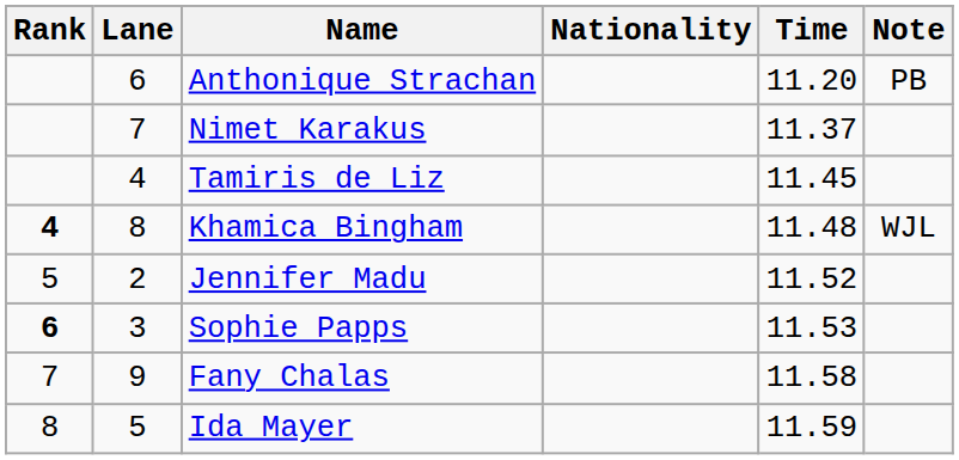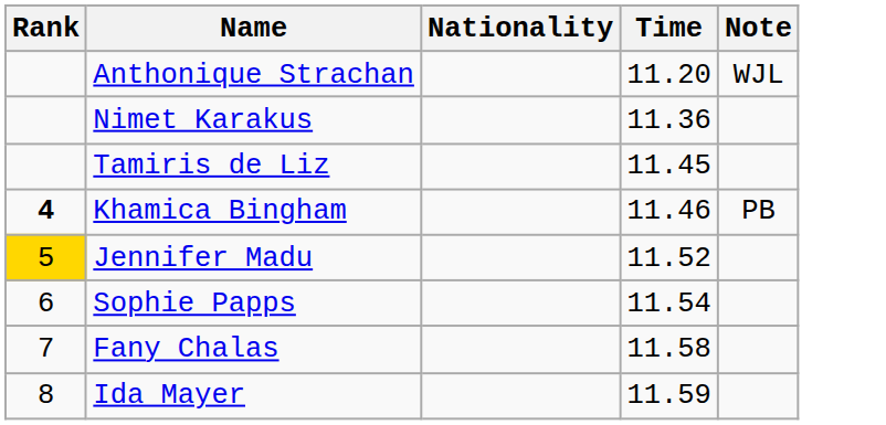 <table class="wikitable sortable" style="text-align:center">
 <tr>
 <th>Rank</th>
-<th>Lane</th>
 <th>Name</th>
 <th>Nationality</th>
 <th>Time</th>
 <th>Note</th>
 </tr>
 <tr>
 <td></td>
-<td>6</td>
 <td align=left><a href='#'>Anthonique Strachan</a></td>
 <td align=left></td>
 <td>11.20</td>
-<td>PB</td>
+<td>WJL</td>
 </tr>
 <tr>
 <td></td>
-<td>7</td>
 <td align=left><a href='#'>Nimet Karakus</a></td>
 <td align=left></td>
-<td>11.37</td>
+<td>11.36</td>
 <td></td>
 </tr>
 <tr>
 <td></td>
-<td>4</td>
 <td align=left><a href='#'>Tamiris de Liz</a></td>
 <td align=left></td>
 <td>11.45</td>
 <td></td>
 </tr>
 <tr>
 <td><strong>4</strong></td>
-<td>8</td>
 <td align=left><a href='#'>Khamica Bingham</a></td>
 <td align=left></td>
-<td>11.48</td>
-<td>WJL</td>
+<td>11.46</td>
+<td>PB</td>
 </tr>
 <tr>
-<td>5</td>
-<td>2</td>
+<td style="background: gold;">5</td>
 <td align=left><a href='#'>Jennifer Madu</a></td>
 <td align=left></td>
 <td>11.52</td>
 <td></td>
 </tr>
 <tr>
-<td><strong>6</strong></td>
-<td>3</td>
+<td>6</td>
 <td align=left><a href='#'>Sophie Papps</a></td>
 <td align=left></td>
-<td>11.53</td>
+<td>11.54</td>
 <td></td>
 </tr>
 <tr>
 <td>7</td>
-<td>9</td>
 <td align=left><a href='#'>Fany Chalas</a></td>
 <td align=left></td>
 <td>11.58</td>
 <td></td>
 </tr>
 <tr>
 <td>8</td>
-<td>5</td>
 <td align=left><a href='#'>Ida Mayer</a></td>
 <td align=left></td>
 <td>11.59</td>
 <td></td>
 </tr>
 </table>
